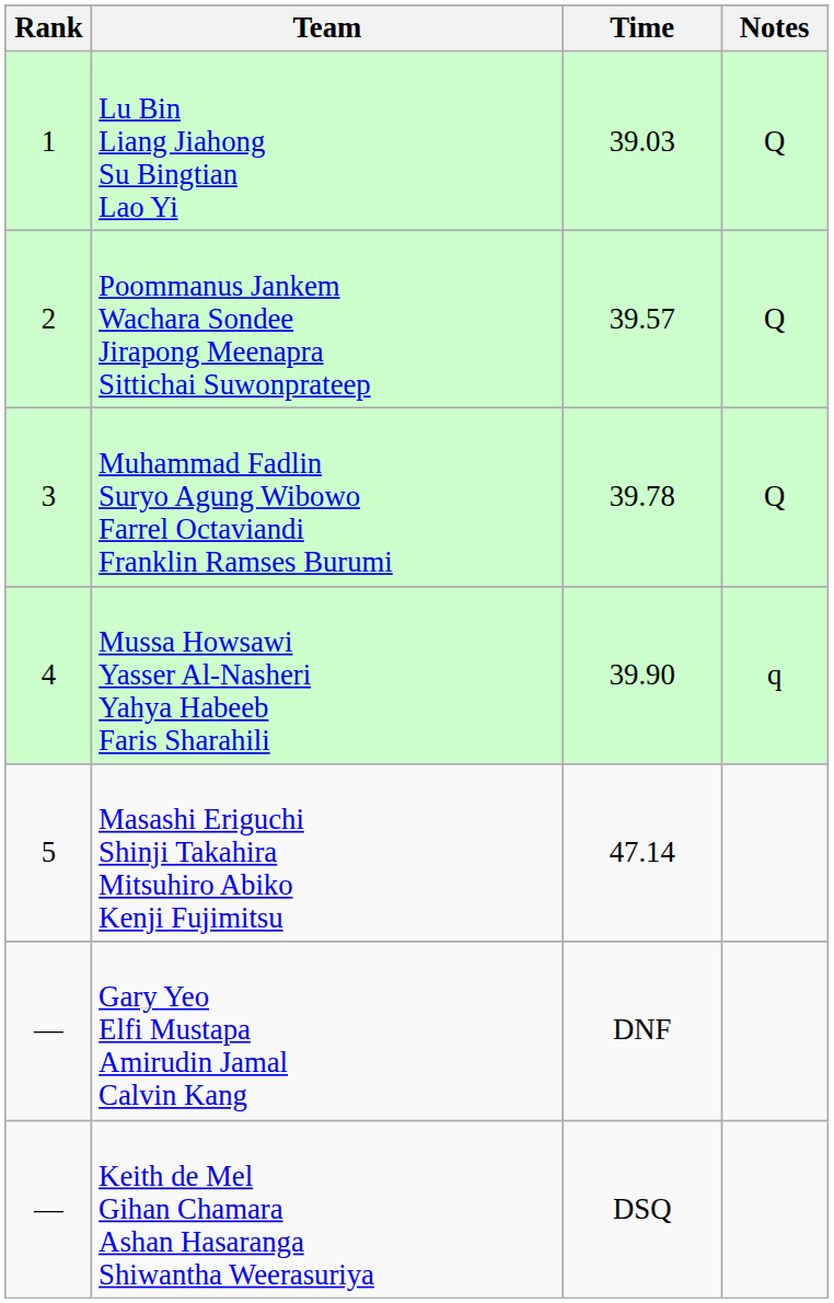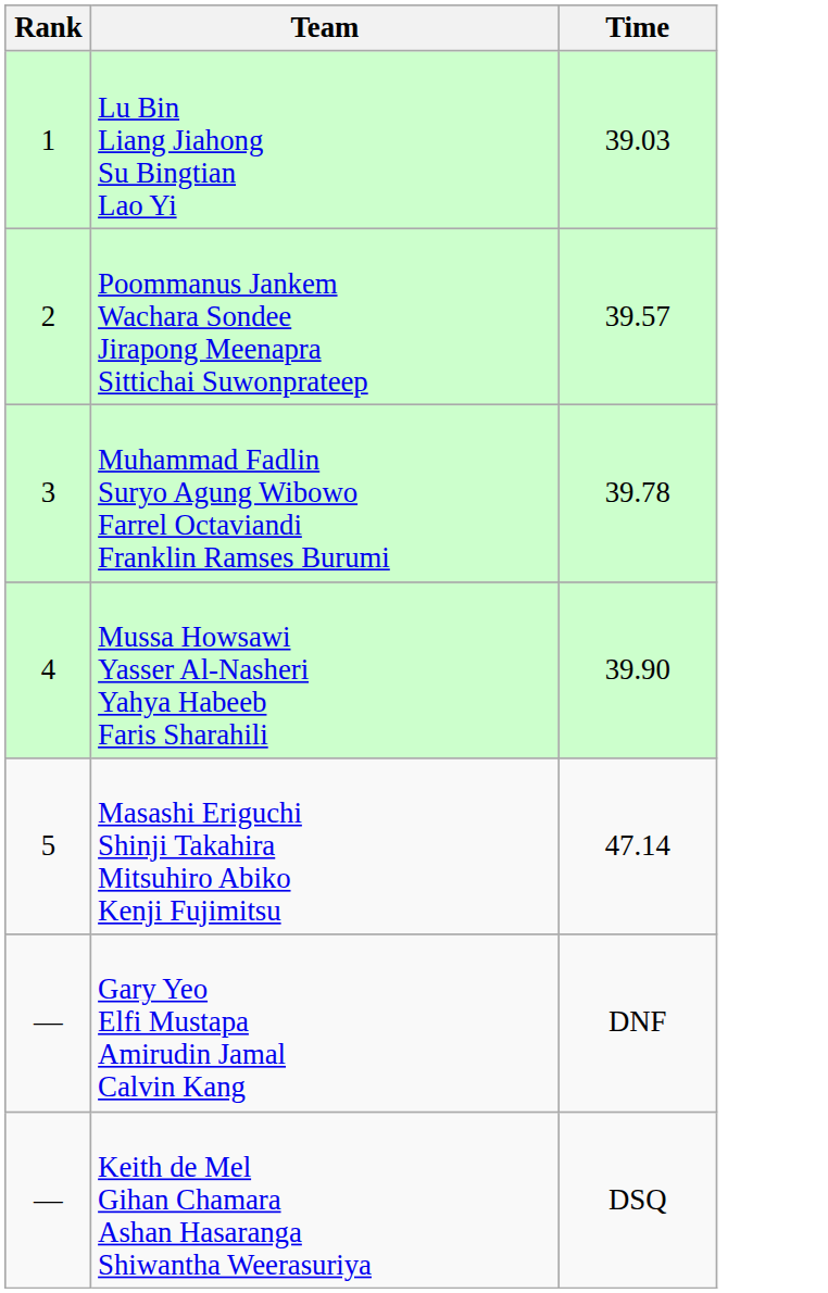 <table class="wikitable" style="text-align:center">
 <tr>
 <th width=40>Rank</th>
 <th width=250>Team</th>
 <th width=80>Time</th>
-<th width=50>Notes</th>
 </tr>
 <tr bgcolor=ccffcc>
 <td>1</td>
 <td align=left><br><a href='#'>Lu Bin</a><br><a href='#'>Liang Jiahong</a><br><a href='#'>Su Bingtian</a><br><a href='#'>Lao Yi</a></td>
 <td>39.03</td>
-<td>Q</td>
 </tr>
 <tr bgcolor=ccffcc>
 <td>2</td>
 <td align=left><br><a href='#'>Poommanus Jankem</a><br><a href='#'>Wachara Sondee</a><br><a href='#'>Jirapong Meenapra</a><br><a href='#'>Sittichai Suwonprateep</a></td>
 <td>39.57</td>
-<td>Q</td>
 </tr>
 <tr bgcolor=ccffcc>
 <td>3</td>
 <td align=left><br><a href='#'>Muhammad Fadlin</a><br><a href='#'>Suryo Agung Wibowo</a><br><a href='#'>Farrel Octaviandi</a><br><a href='#'>Franklin Ramses Burumi</a></td>
 <td>39.78</td>
-<td>Q</td>
 </tr>
 <tr bgcolor=ccffcc>
 <td>4</td>
 <td align=left><br><a href='#'>Mussa Howsawi</a><br><a href='#'>Yasser Al-Nasheri</a><br><a href='#'>Yahya Habeeb</a><br><a href='#'>Faris Sharahili</a></td>
 <td>39.90</td>
-<td>q</td>
 </tr>
 <tr>
 <td>5</td>
 <td align=left><br><a href='#'>Masashi Eriguchi</a><br><a href='#'>Shinji Takahira</a><br><a href='#'>Mitsuhiro Abiko</a><br><a href='#'>Kenji Fujimitsu</a></td>
 <td>47.14</td>
-<td></td>
 </tr>
 <tr>
 <td>—</td>
 <td align=left><br><a href='#'>Gary Yeo</a><br><a href='#'>Elfi Mustapa</a><br><a href='#'>Amirudin Jamal</a><br><a href='#'>Calvin Kang</a></td>
 <td>DNF</td>
-<td></td>
 </tr>
 <tr>
 <td>—</td>
 <td align=left><br><a href='#'>Keith de Mel</a><br><a href='#'>Gihan Chamara</a><br><a href='#'>Ashan Hasaranga</a><br><a href='#'>Shiwantha Weerasuriya</a></td>
 <td>DSQ</td>
-<td></td>
 </tr>
 </table>
